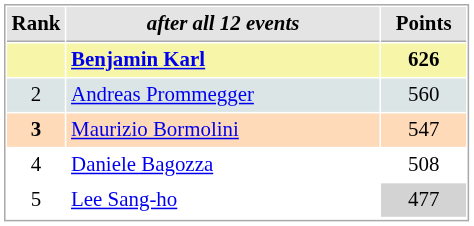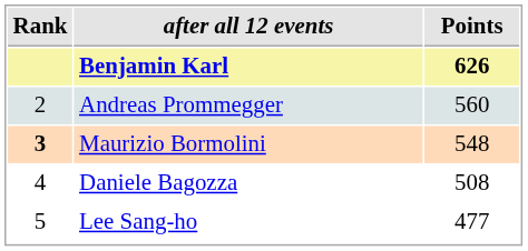 <table cellspacing="1" cellpadding="3" style="border:1px solid #AAAAAA;font-size:86%">
 <tr style="background-color: #E4E4E4;">
 <th style="border-bottom:1px solid #AAAAAA; width: 10px;">Rank</th>
 <th style="border-bottom:1px solid #AAAAAA; width: 200px;"><em>after all 12 events</em></th>
 <th style="border-bottom:1px solid #AAAAAA; width: 50px;">Points</th>
 </tr>
 <tr style="background:#f7f6a8;">
 <td align=center></td>
 <td><strong> <a href='#'>Benjamin Karl</a></strong></td>
 <td align=center><strong>626</strong></td>
 </tr>
 <tr style="background:#dce5e5;">
 <td align=center>2</td>
 <td> <a href='#'>Andreas Prommegger</a></td>
 <td align=center>560</td>
 </tr>
 <tr style="background:#ffdab9;">
 <td align=center><strong>3</strong></td>
 <td> <a href='#'>Maurizio Bormolini</a></td>
-<td align=center>547</td>
+<td align=center>548</td>
 </tr>
 <tr>
 <td align=center>4</td>
 <td> <a href='#'>Daniele Bagozza</a></td>
 <td align=center>508</td>
 </tr>
 <tr>
 <td align=center>5</td>
 <td> <a href='#'>Lee Sang-ho</a></td>
-<td align=center style="background: lightgrey;">477</td>
+<td align=center>477</td>
 </tr>
 <tr>
 </tr>
 </table>
